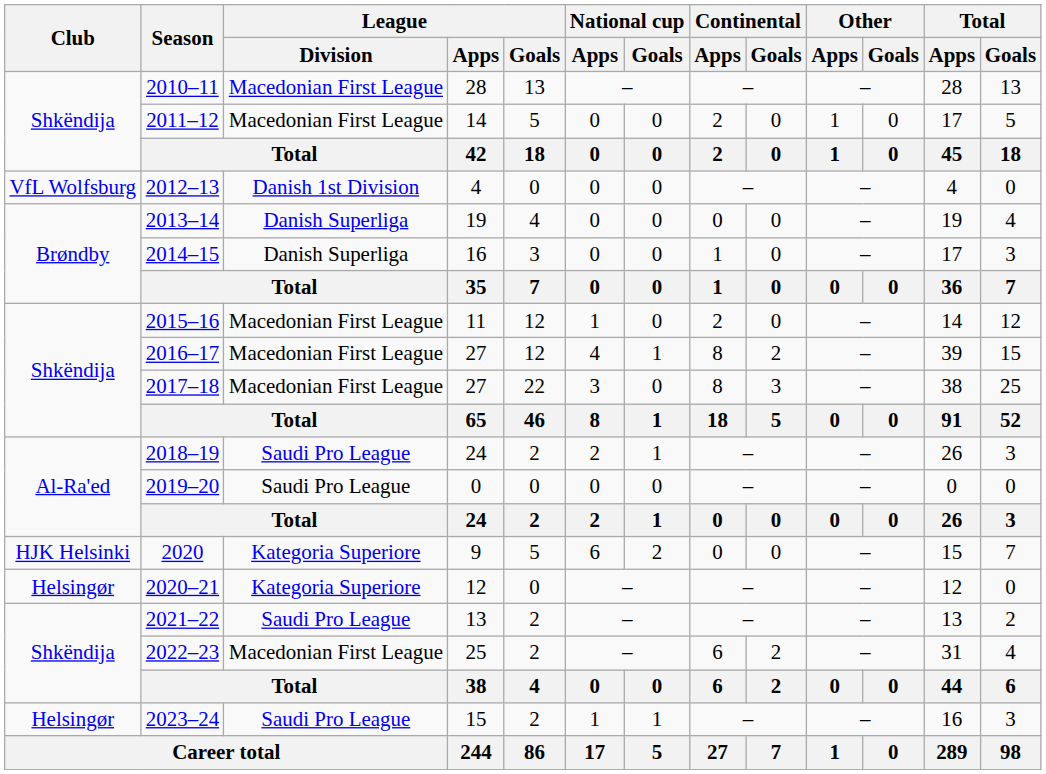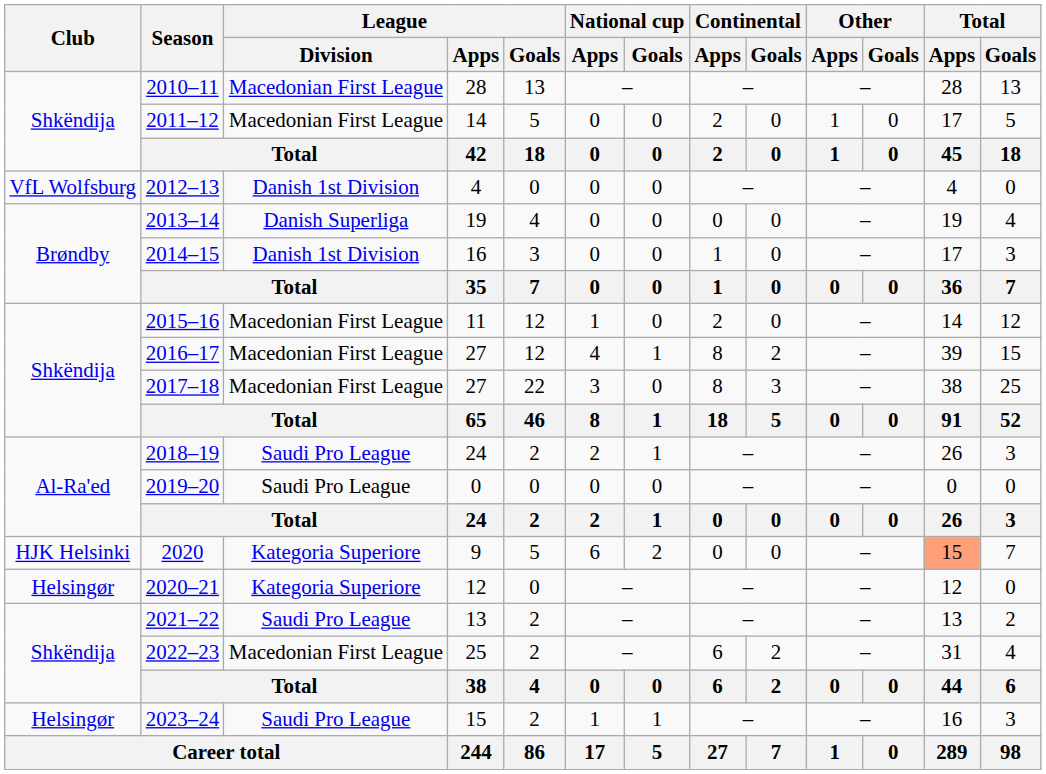 <table class="wikitable" style="text-align:center">
 <tr>
 <th rowspan="2">Club</th>
 <th rowspan="2">Season</th>
 <th colspan="3">League</th>
 <th colspan="2">National cup</th>
 <th colspan="2">Continental</th>
 <th colspan="2">Other</th>
 <th colspan="2">Total</th>
 </tr>
 <tr>
 <th>Division</th>
 <th>Apps</th>
 <th>Goals</th>
 <th>Apps</th>
 <th>Goals</th>
 <th>Apps</th>
 <th>Goals</th>
 <th>Apps</th>
 <th>Goals</th>
 <th>Apps</th>
 <th>Goals</th>
 </tr>
 <tr>
 <td rowspan="3"><a href='#'>Shkëndija</a></td>
 <td><a href='#'>2010–11</a></td>
 <td><a href='#'>Macedonian First League</a></td>
 <td>28</td>
 <td>13</td>
 <td colspan=2>–</td>
 <td colspan=2>–</td>
 <td colspan=2>–</td>
 <td>28</td>
 <td>13</td>
 </tr>
 <tr>
 <td><a href='#'>2011–12</a></td>
 <td>Macedonian First League</td>
 <td>14</td>
 <td>5</td>
 <td>0</td>
 <td>0</td>
 <td>2</td>
 <td>0</td>
 <td>1</td>
 <td>0</td>
 <td>17</td>
 <td>5</td>
 </tr>
 <tr>
 <th colspan="2">Total</th>
 <th>42</th>
 <th>18</th>
 <th>0</th>
 <th>0</th>
 <th>2</th>
 <th>0</th>
 <th>1</th>
 <th>0</th>
 <th>45</th>
 <th>18</th>
 </tr>
 <tr>
 <td><a href='#'>VfL Wolfsburg</a></td>
 <td><a href='#'>2012–13</a></td>
 <td><a href='#'>Danish 1st Division</a></td>
 <td>4</td>
 <td>0</td>
 <td>0</td>
 <td>0</td>
 <td colspan=2>–</td>
 <td colspan=2>–</td>
 <td>4</td>
 <td>0</td>
 </tr>
 <tr>
 <td rowspan="3"><a href='#'>Brøndby</a></td>
 <td><a href='#'>2013–14</a></td>
 <td><a href='#'>Danish Superliga</a></td>
 <td>19</td>
 <td>4</td>
 <td>0</td>
 <td>0</td>
 <td>0</td>
 <td>0</td>
 <td colspan=2>–</td>
 <td>19</td>
 <td>4</td>
 </tr>
 <tr>
 <td><a href='#'>2014–15</a></td>
-<td>Danish Superliga</td>
+<td><a href='#'>Danish 1st Division</a></td>
 <td>16</td>
 <td>3</td>
 <td>0</td>
 <td>0</td>
 <td>1</td>
 <td>0</td>
 <td colspan=2>–</td>
 <td>17</td>
 <td>3</td>
 </tr>
 <tr>
 <th colspan="2">Total</th>
 <th>35</th>
 <th>7</th>
 <th>0</th>
 <th>0</th>
 <th>1</th>
 <th>0</th>
 <th>0</th>
 <th>0</th>
 <th>36</th>
 <th>7</th>
 </tr>
 <tr>
 <td rowspan="4"><a href='#'>Shkëndija</a></td>
 <td><a href='#'>2015–16</a></td>
 <td>Macedonian First League</td>
 <td>11</td>
 <td>12</td>
 <td>1</td>
 <td>0</td>
 <td>2</td>
 <td>0</td>
 <td colspan=2>–</td>
 <td>14</td>
 <td>12</td>
 </tr>
 <tr>
 <td><a href='#'>2016–17</a></td>
 <td>Macedonian First League</td>
 <td>27</td>
 <td>12</td>
 <td>4</td>
 <td>1</td>
 <td>8</td>
 <td>2</td>
 <td colspan=2>–</td>
 <td>39</td>
 <td>15</td>
 </tr>
 <tr>
 <td><a href='#'>2017–18</a></td>
 <td>Macedonian First League</td>
 <td>27</td>
 <td>22</td>
 <td>3</td>
 <td>0</td>
 <td>8</td>
 <td>3</td>
 <td colspan=2>–</td>
 <td>38</td>
 <td>25</td>
 </tr>
 <tr>
 <th colspan="2">Total</th>
 <th>65</th>
 <th>46</th>
 <th>8</th>
 <th>1</th>
 <th>18</th>
 <th>5</th>
 <th>0</th>
 <th>0</th>
 <th>91</th>
 <th>52</th>
 </tr>
 <tr>
 <td rowspan=3><a href='#'>Al-Ra'ed</a></td>
 <td><a href='#'>2018–19</a></td>
 <td><a href='#'>Saudi Pro League</a></td>
 <td>24</td>
 <td>2</td>
 <td>2</td>
 <td>1</td>
 <td colspan=2>–</td>
 <td colspan=2>–</td>
 <td>26</td>
 <td>3</td>
 </tr>
 <tr>
 <td><a href='#'>2019–20</a></td>
 <td>Saudi Pro League</td>
 <td>0</td>
 <td>0</td>
 <td>0</td>
 <td>0</td>
 <td colspan=2>–</td>
 <td colspan=2>–</td>
 <td>0</td>
 <td>0</td>
 </tr>
 <tr>
 <th colspan="2">Total</th>
 <th>24</th>
 <th>2</th>
 <th>2</th>
 <th>1</th>
 <th>0</th>
 <th>0</th>
 <th>0</th>
 <th>0</th>
 <th>26</th>
 <th>3</th>
 </tr>
 <tr>
 <td><a href='#'>HJK Helsinki</a></td>
 <td><a href='#'>2020</a></td>
 <td><a href='#'>Kategoria Superiore</a></td>
 <td>9</td>
 <td>5</td>
 <td>6</td>
 <td>2</td>
 <td>0</td>
 <td>0</td>
 <td colspan=2>–</td>
-<td>15</td>
+<td style="background: lightsalmon;">15</td>
 <td>7</td>
 </tr>
 <tr>
 <td><a href='#'>Helsingør</a></td>
 <td><a href='#'>2020–21</a></td>
 <td><a href='#'>Kategoria Superiore</a></td>
 <td>12</td>
 <td>0</td>
 <td colspan=2>–</td>
 <td colspan=2>–</td>
 <td colspan=2>–</td>
 <td>12</td>
 <td>0</td>
 </tr>
 <tr>
 <td rowspan=3><a href='#'>Shkëndija</a></td>
 <td><a href='#'>2021–22</a></td>
 <td><a href='#'>Saudi Pro League</a></td>
 <td>13</td>
 <td>2</td>
 <td colspan=2>–</td>
 <td colspan=2>–</td>
 <td colspan=2>–</td>
 <td>13</td>
 <td>2</td>
 </tr>
 <tr>
 <td><a href='#'>2022–23</a></td>
 <td>Macedonian First League</td>
 <td>25</td>
 <td>2</td>
 <td colspan=2>–</td>
 <td>6</td>
 <td>2</td>
 <td colspan=2>–</td>
 <td>31</td>
 <td>4</td>
 </tr>
 <tr>
 <th colspan="2">Total</th>
 <th>38</th>
 <th>4</th>
 <th>0</th>
 <th>0</th>
 <th>6</th>
 <th>2</th>
 <th>0</th>
 <th>0</th>
 <th>44</th>
 <th>6</th>
 </tr>
 <tr>
 <td><a href='#'>Helsingør</a></td>
 <td><a href='#'>2023–24</a></td>
 <td><a href='#'>Saudi Pro League</a></td>
 <td>15</td>
 <td>2</td>
 <td>1</td>
 <td>1</td>
 <td colspan=2>–</td>
 <td colspan=2>–</td>
 <td>16</td>
 <td>3</td>
 </tr>
 <tr>
 <th colspan="3">Career total</th>
 <th>244</th>
 <th>86</th>
 <th>17</th>
 <th>5</th>
 <th>27</th>
 <th>7</th>
 <th>1</th>
 <th>0</th>
 <th>289</th>
 <th>98</th>
 </tr>
 </table>
